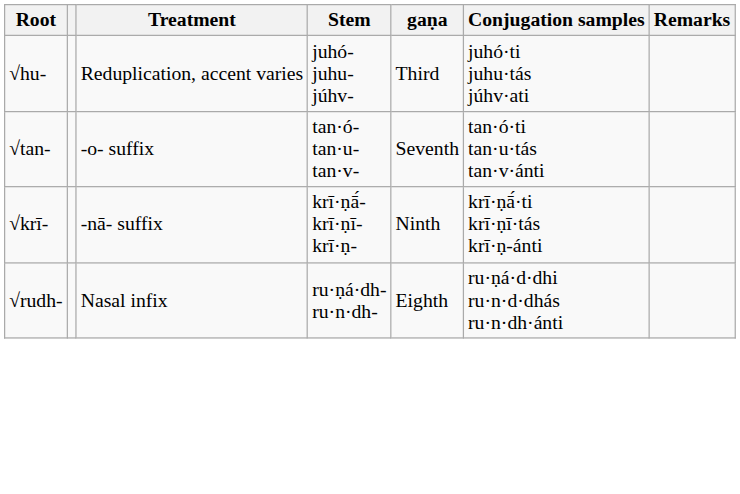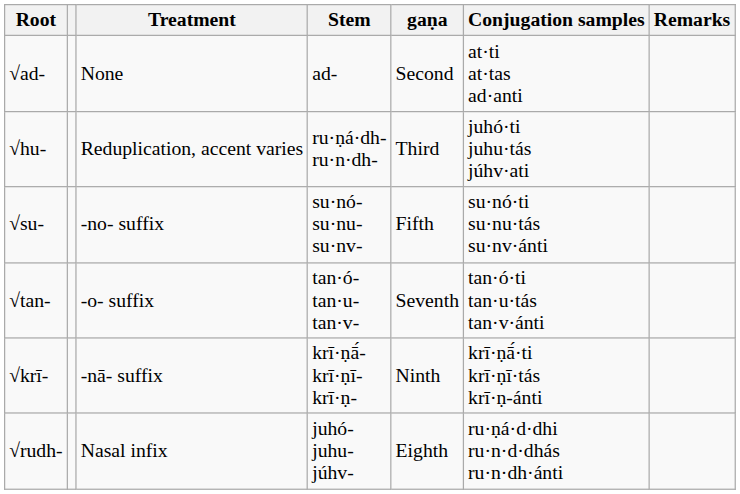 <table class="wikitable">
 <tr>
 <th>Root</th>
 <th></th>
 <th>Treatment</th>
 <th>Stem</th>
 <th>gaṇa</th>
 <th>Conjugation samples</th>
 <th>Remarks</th>
 </tr>
 <tr>
+<td>√ad-</td>
+<td></td>
+<td>None</td>
+<td>ad-</td>
+<td>Second</td>
+<td>at·ti <br> at·tas <br> ad·anti</td>
+<td></td>
+</tr>
+<tr>
 <td>√hu-</td>
 <td></td>
 <td>Reduplication, accent varies</td>
-<td>juhó- <br> juhu- <br> júhv-</td>
+<td>ru·ṇá·dh- <br> ru·n·dh-</td>
 <td>Third</td>
 <td>juhó·ti <br> juhu·tás <br> júhv·ati</td>
+<td></td>
+</tr>
+<tr>
+<td>√su-</td>
+<td></td>
+<td>-no- suffix</td>
+<td>su·nó- <br> su·nu- <br> su·nv-</td>
+<td>Fifth</td>
+<td>su·nó·ti <br> su·nu·tás <br> su·nv·ánti</td>
 <td></td>
 </tr>
 <tr>
 <td>√tan-</td>
 <td></td>
 <td>-o- suffix</td>
 <td>tan·ó- <br> tan·u- <br> tan·v-</td>
 <td>Seventh</td>
 <td>tan·ó·ti <br> tan·u·tás <br> tan·v·ánti</td>
 <td></td>
 </tr>
 <tr>
 <td>√krī-</td>
 <td></td>
 <td>-nā- suffix</td>
 <td>krī·ṇā́- <br> krī·ṇī- <br> krī·ṇ-</td>
 <td>Ninth</td>
 <td>krī·ṇā́·ti <br> krī·ṇī·tás <br> krī·ṇ-ánti</td>
 <td></td>
 </tr>
 <tr>
 <td>√rudh-</td>
 <td></td>
 <td>Nasal infix</td>
-<td>ru·ṇá·dh- <br> ru·n·dh-</td>
+<td>juhó- <br> juhu- <br> júhv-</td>
 <td>Eighth</td>
 <td>ru·ṇá·d·dhi <br> ru·n·d·dhás <br> ru·n·dh·ánti</td>
 <td></td>
 </tr>
 </table>
